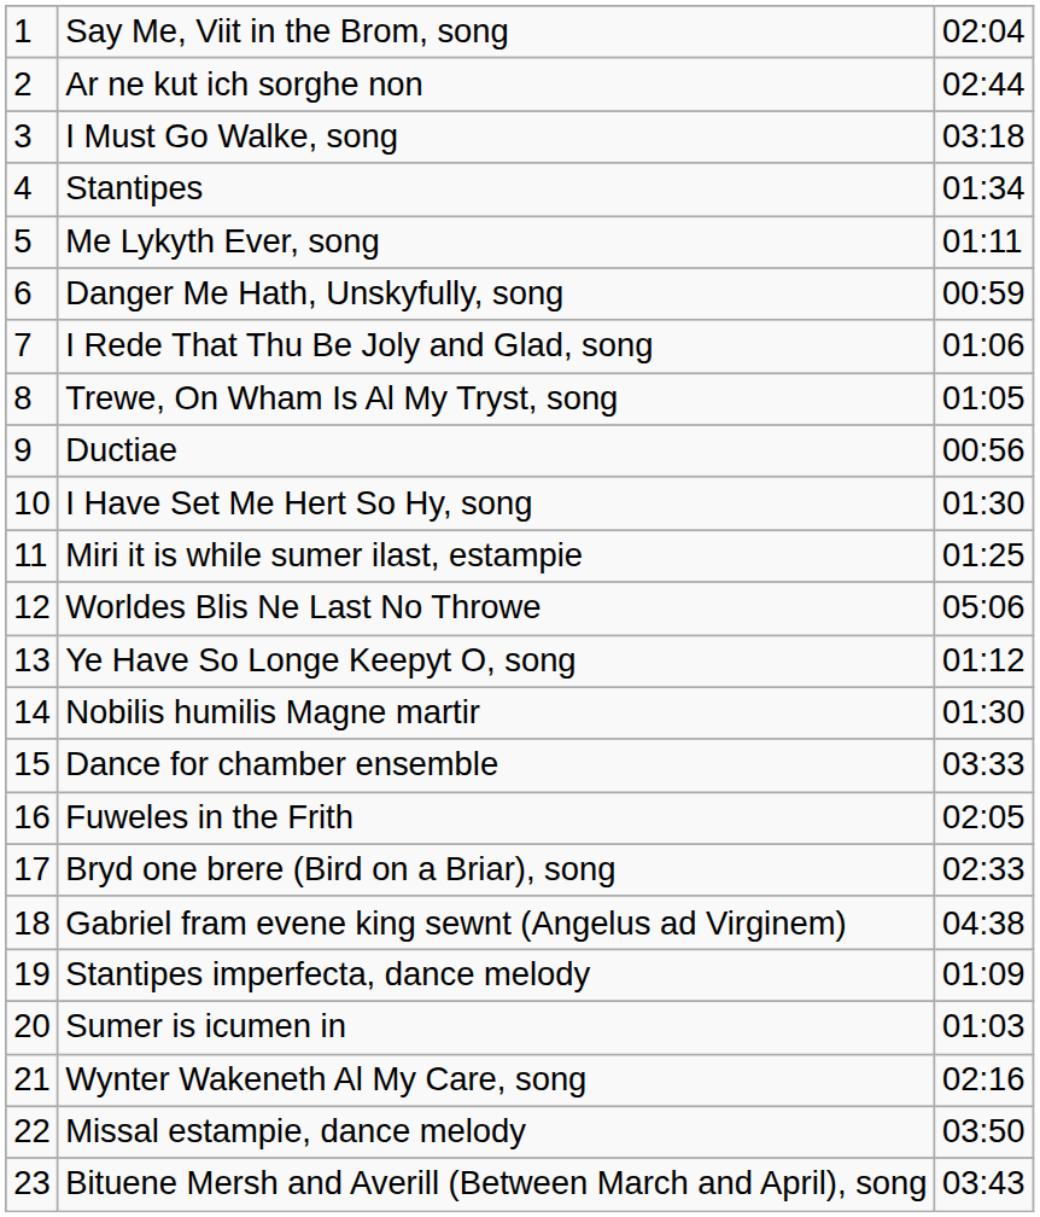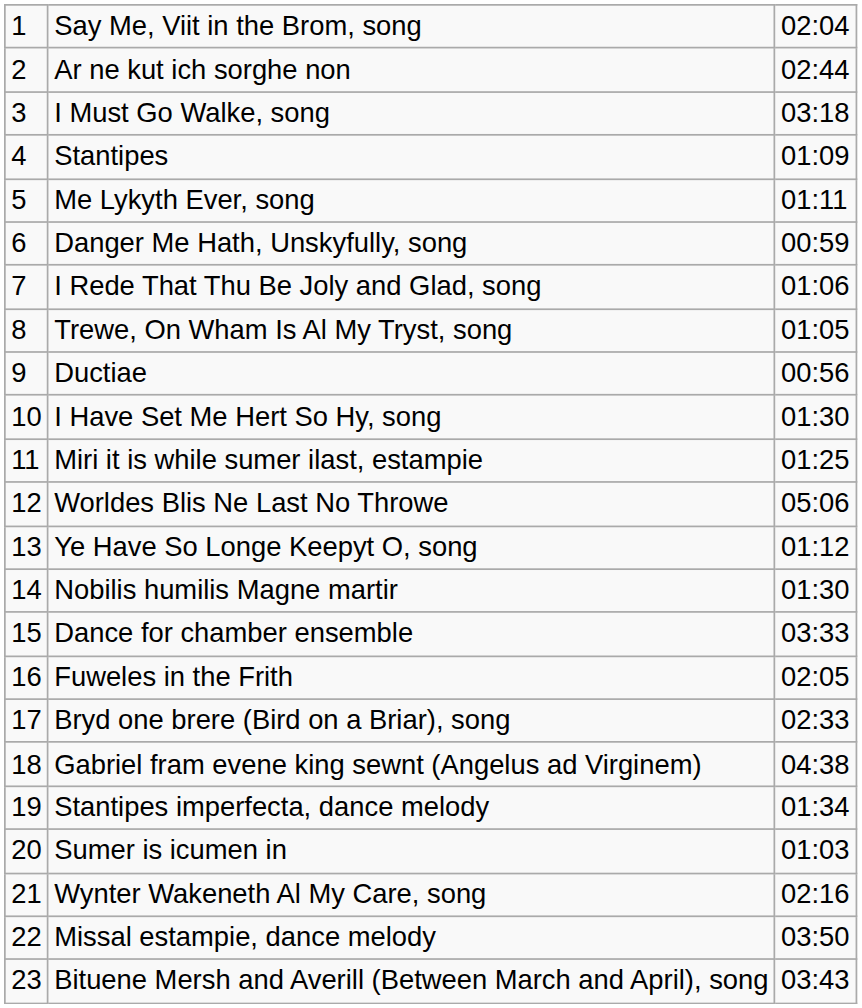 <table class="wikitable">
 <tr>
 <td>1</td>
 <td>Say Me, Viit in the Brom, song</td>
 <td>02:04</td>
 </tr>
 <tr>
 <td>2</td>
 <td>Ar ne kut ich sorghe non</td>
 <td>02:44</td>
 </tr>
 <tr>
 <td>3</td>
 <td>I Must Go Walke, song</td>
 <td>03:18</td>
 </tr>
 <tr>
 <td>4</td>
 <td>Stantipes</td>
-<td>01:34</td>
+<td>01:09</td>
 </tr>
 <tr>
 <td>5</td>
 <td>Me Lykyth Ever, song</td>
 <td>01:11</td>
 </tr>
 <tr>
 <td>6</td>
 <td>Danger Me Hath, Unskyfully, song</td>
 <td>00:59</td>
 </tr>
 <tr>
 <td>7</td>
 <td>I Rede That Thu Be Joly and Glad, song</td>
 <td>01:06</td>
 </tr>
 <tr>
 <td>8</td>
 <td>Trewe, On Wham Is Al My Tryst, song</td>
 <td>01:05</td>
 </tr>
 <tr>
 <td>9</td>
 <td>Ductiae</td>
 <td>00:56</td>
 </tr>
 <tr>
 <td>10</td>
 <td>I Have Set Me Hert So Hy, song</td>
 <td>01:30</td>
 </tr>
 <tr>
 <td>11</td>
 <td>Miri it is while sumer ilast, estampie</td>
 <td>01:25</td>
 </tr>
 <tr>
 <td>12</td>
 <td>Worldes Blis Ne Last No Throwe</td>
 <td>05:06</td>
 </tr>
 <tr>
 <td>13</td>
 <td>Ye Have So Longe Keepyt O, song</td>
 <td>01:12</td>
 </tr>
 <tr>
 <td>14</td>
 <td>Nobilis humilis Magne martir</td>
 <td>01:30</td>
 </tr>
 <tr>
 <td>15</td>
 <td>Dance for chamber ensemble</td>
 <td>03:33</td>
 </tr>
 <tr>
 <td>16</td>
 <td>Fuweles in the Frith</td>
 <td>02:05</td>
 </tr>
 <tr>
 <td>17</td>
 <td>Bryd one brere (Bird on a Briar), song</td>
 <td>02:33</td>
 </tr>
 <tr>
 <td>18</td>
 <td>Gabriel fram evene king sewnt (Angelus ad Virginem)</td>
 <td>04:38</td>
 </tr>
 <tr>
 <td>19</td>
 <td>Stantipes imperfecta, dance melody</td>
-<td>01:09</td>
+<td>01:34</td>
 </tr>
 <tr>
 <td>20</td>
 <td>Sumer is icumen in</td>
 <td>01:03</td>
 </tr>
 <tr>
 <td>21</td>
 <td>Wynter Wakeneth Al My Care, song</td>
 <td>02:16</td>
 </tr>
 <tr>
 <td>22</td>
 <td>Missal estampie, dance melody</td>
 <td>03:50</td>
 </tr>
 <tr>
 <td>23</td>
 <td>Bituene Mersh and Averill (Between March and April), song</td>
 <td>03:43</td>
 </tr>
 </table>
